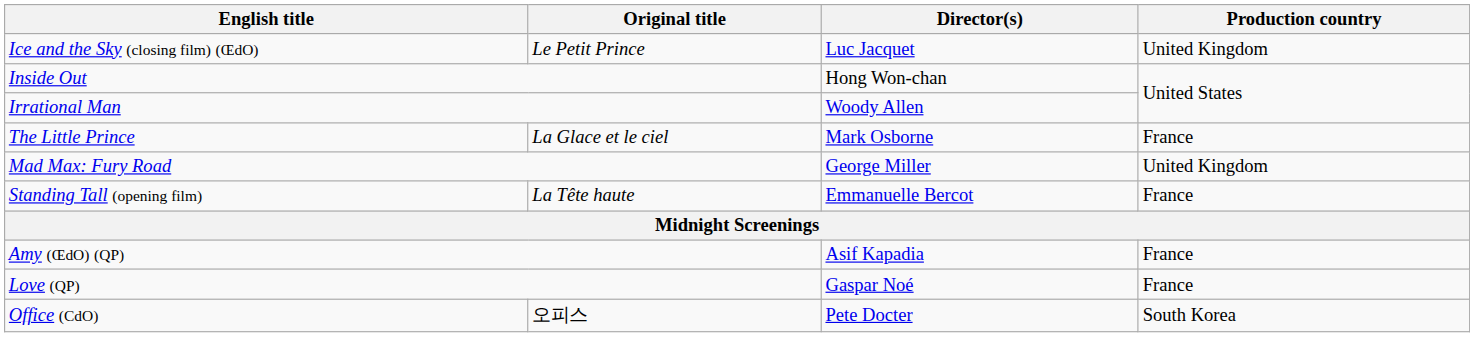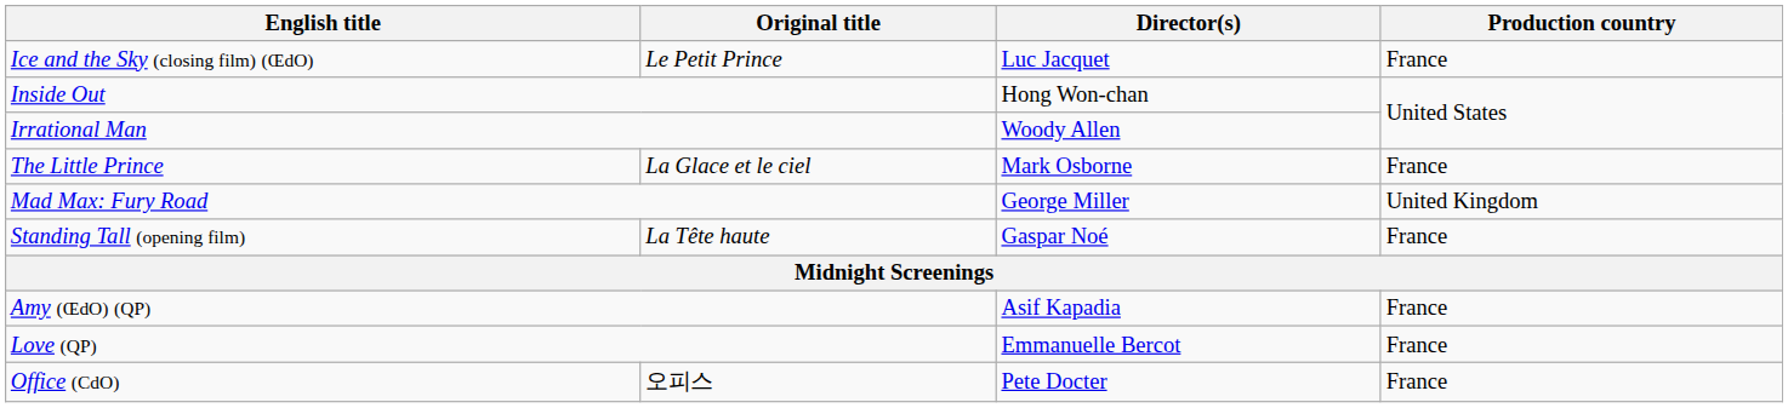 <table class="wikitable" style="width:100%; margin-bottom:2px" cellpadding="5">
 <tr>
 <th scope="col">English title</th>
 <th scope="col">Original title</th>
 <th scope="col">Director(s)</th>
 <th scope="col">Production country</th>
 </tr>
 <tr>
 <td><em><a href='#'>Ice and the Sky</a></em> <small>(closing film)</small> <small>(ŒdO)</small></td>
 <td><em>Le Petit Prince</em></td>
 <td><a href='#'>Luc Jacquet</a></td>
-<td>United Kingdom</td>
+<td>France</td>
 </tr>
 <tr>
 <td colspan="2"><em><a href='#'>Inside Out</a></em></td>
 <td>Hong Won-chan</td>
 <td rowspan="2">United States</td>
 </tr>
 <tr>
 <td colspan="2"><em><a href='#'>Irrational Man</a></em></td>
 <td><a href='#'>Woody Allen</a></td>
 </tr>
 <tr>
 <td><em><a href='#'>The Little Prince</a></em></td>
 <td><em>La Glace et le ciel</em></td>
 <td><a href='#'>Mark Osborne</a></td>
 <td>France</td>
 </tr>
 <tr>
 <td colspan="2"><em><a href='#'>Mad Max: Fury Road</a></em></td>
 <td><a href='#'>George Miller</a></td>
 <td>United Kingdom</td>
 </tr>
 <tr>
 <td><em><a href='#'>Standing Tall</a></em> <small>(opening film)</small></td>
 <td><em>La Tête haute</em></td>
-<td><a href='#'>Emmanuelle Bercot</a></td>
+<td><a href='#'>Gaspar Noé</a></td>
 <td>France</td>
 </tr>
 <tr>
 <th colspan="4">Midnight Screenings</th>
 </tr>
 <tr>
 <td colspan="2"><em><a href='#'>Amy</a></em> <small>(ŒdO)</small> <small>(QP)</small></td>
 <td><a href='#'>Asif Kapadia</a></td>
 <td>France</td>
 </tr>
 <tr>
 <td colspan="2"><em><a href='#'>Love</a></em> <small>(QP)</small></td>
-<td><a href='#'>Gaspar Noé</a></td>
+<td><a href='#'>Emmanuelle Bercot</a></td>
 <td>France</td>
 </tr>
 <tr>
 <td><em><a href='#'>Office</a></em> <small>(CdO)</small></td>
 <td>오피스</td>
 <td><a href='#'>Pete Docter</a></td>
-<td>South Korea</td>
+<td>France</td>
 </tr>
 </table>
